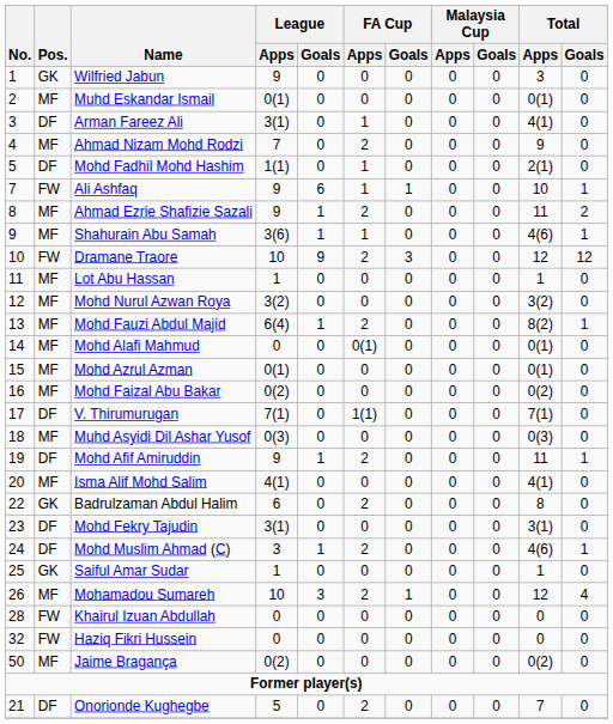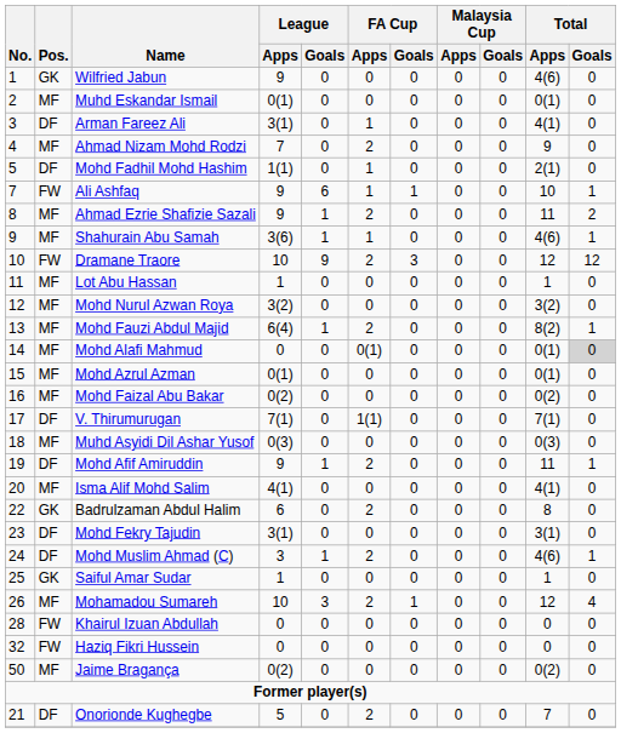 <table class="wikitable" style="text-align:center">
 <tr>
 <th rowspan="2" valign="bottom">No.</th>
 <th rowspan="2" valign="bottom">Pos.</th>
 <th rowspan="2" valign="bottom">Name</th>
 <th colspan="2" width="85">League</th>
 <th colspan="2" width="85">FA Cup</th>
 <th colspan="2" width="85">Malaysia Cup</th>
 <th colspan="2" width="85">Total</th>
 </tr>
 <tr>
 <th>Apps</th>
 <th>Goals</th>
 <th>Apps</th>
 <th>Goals</th>
 <th>Apps</th>
 <th>Goals</th>
 <th>Apps</th>
 <th>Goals</th>
 </tr>
 <tr>
 <td align=left>1</td>
 <td align=left>GK</td>
 <td align=left> <a href='#'>Wilfried Jabun</a></td>
 <td>9</td>
 <td>0</td>
 <td>0</td>
 <td>0</td>
 <td>0</td>
 <td>0</td>
-<td>3</td>
+<td>4(6)</td>
 <td>0</td>
 </tr>
 <tr>
 <td align=left>2</td>
 <td align=left>MF</td>
 <td align=left> <a href='#'>Muhd Eskandar Ismail</a></td>
 <td>0(1)</td>
 <td>0</td>
 <td>0</td>
 <td>0</td>
 <td>0</td>
 <td>0</td>
 <td>0(1)</td>
 <td>0</td>
 </tr>
 <tr>
 <td align=left>3</td>
 <td align=left>DF</td>
 <td align=left> <a href='#'>Arman Fareez Ali</a></td>
 <td>3(1)</td>
 <td>0</td>
 <td>1</td>
 <td>0</td>
 <td>0</td>
 <td>0</td>
 <td>4(1)</td>
 <td>0</td>
 </tr>
 <tr>
 <td align=left>4</td>
 <td align=left>MF</td>
 <td align=left> <a href='#'>Ahmad Nizam Mohd Rodzi</a></td>
 <td>7</td>
 <td>0</td>
 <td>2</td>
 <td>0</td>
 <td>0</td>
 <td>0</td>
 <td>9</td>
 <td>0</td>
 </tr>
 <tr>
 <td align=left>5</td>
 <td align=left>DF</td>
 <td align=left> <a href='#'>Mohd Fadhil Mohd Hashim</a></td>
 <td>1(1)</td>
 <td>0</td>
 <td>1</td>
 <td>0</td>
 <td>0</td>
 <td>0</td>
 <td>2(1)</td>
 <td>0</td>
 </tr>
 <tr>
 <td align=left>7</td>
 <td align=left>FW</td>
 <td align=left> <a href='#'>Ali Ashfaq</a></td>
 <td>9</td>
 <td>6</td>
 <td>1</td>
 <td>1</td>
 <td>0</td>
 <td>0</td>
 <td>10</td>
 <td>1</td>
 </tr>
 <tr>
 <td align=left>8</td>
 <td align=left>MF</td>
 <td align=left> <a href='#'>Ahmad Ezrie Shafizie Sazali</a></td>
 <td>9</td>
 <td>1</td>
 <td>2</td>
 <td>0</td>
 <td>0</td>
 <td>0</td>
 <td>11</td>
 <td>2</td>
 </tr>
 <tr>
 <td align=left>9</td>
 <td align=left>MF</td>
 <td align=left> <a href='#'>Shahurain Abu Samah</a></td>
 <td>3(6)</td>
 <td>1</td>
 <td>1</td>
 <td>0</td>
 <td>0</td>
 <td>0</td>
 <td>4(6)</td>
 <td>1</td>
 </tr>
 <tr>
 <td align=left>10</td>
 <td align=left>FW</td>
 <td align=left> <a href='#'>Dramane Traore</a></td>
 <td>10</td>
 <td>9</td>
 <td>2</td>
 <td>3</td>
 <td>0</td>
 <td>0</td>
 <td>12</td>
 <td>12</td>
 </tr>
 <tr>
 <td align=left>11</td>
 <td align=left>MF</td>
 <td align=left> <a href='#'>Lot Abu Hassan</a></td>
 <td>1</td>
 <td>0</td>
 <td>0</td>
 <td>0</td>
 <td>0</td>
 <td>0</td>
 <td>1</td>
 <td>0</td>
 </tr>
 <tr>
 <td align=left>12</td>
 <td align=left>MF</td>
 <td align=left> <a href='#'>Mohd Nurul Azwan Roya</a></td>
 <td>3(2)</td>
 <td>0</td>
 <td>0</td>
 <td>0</td>
 <td>0</td>
 <td>0</td>
 <td>3(2)</td>
 <td>0</td>
 </tr>
 <tr>
 <td align=left>13</td>
 <td align=left>MF</td>
 <td align=left> <a href='#'>Mohd Fauzi Abdul Majid</a></td>
 <td>6(4)</td>
 <td>1</td>
 <td>2</td>
 <td>0</td>
 <td>0</td>
 <td>0</td>
 <td>8(2)</td>
 <td>1</td>
 </tr>
 <tr>
 <td align=left>14</td>
 <td align=left>MF</td>
 <td align=left> <a href='#'>Mohd Alafi Mahmud</a></td>
 <td>0</td>
 <td>0</td>
 <td>0(1)</td>
 <td>0</td>
 <td>0</td>
 <td>0</td>
 <td>0(1)</td>
-<td>0</td>
+<td style="background: lightgrey;">0</td>
 </tr>
 <tr>
 <td align=left>15</td>
 <td align=left>MF</td>
 <td align=left> <a href='#'>Mohd Azrul Azman</a></td>
 <td>0(1)</td>
 <td>0</td>
 <td>0</td>
 <td>0</td>
 <td>0</td>
 <td>0</td>
 <td>0(1)</td>
 <td>0</td>
 </tr>
 <tr>
 <td align=left>16</td>
 <td align=left>MF</td>
 <td align=left> <a href='#'>Mohd Faizal Abu Bakar</a></td>
 <td>0(2)</td>
 <td>0</td>
 <td>0</td>
 <td>0</td>
 <td>0</td>
 <td>0</td>
 <td>0(2)</td>
 <td>0</td>
 </tr>
 <tr>
 <td align=left>17</td>
 <td align=left>DF</td>
 <td align=left> <a href='#'>V. Thirumurugan</a></td>
 <td>7(1)</td>
 <td>0</td>
 <td>1(1)</td>
 <td>0</td>
 <td>0</td>
 <td>0</td>
 <td>7(1)</td>
 <td>0</td>
 </tr>
 <tr>
 <td align=left>18</td>
 <td align=left>MF</td>
 <td align=left> <a href='#'>Muhd Asyidi Dil Ashar Yusof</a></td>
 <td>0(3)</td>
 <td>0</td>
 <td>0</td>
 <td>0</td>
 <td>0</td>
 <td>0</td>
 <td>0(3)</td>
 <td>0</td>
 </tr>
 <tr>
 <td align=left>19</td>
 <td align=left>DF</td>
 <td align=left> <a href='#'>Mohd Afif Amiruddin</a></td>
 <td>9</td>
 <td>1</td>
 <td>2</td>
 <td>0</td>
 <td>0</td>
 <td>0</td>
 <td>11</td>
 <td>1</td>
 </tr>
 <tr>
 <td align=left>20</td>
 <td align=left>MF</td>
 <td align=left> <a href='#'>Isma Alif Mohd Salim</a></td>
 <td>4(1)</td>
 <td>0</td>
 <td>0</td>
 <td>0</td>
 <td>0</td>
 <td>0</td>
 <td>4(1)</td>
 <td>0</td>
 </tr>
 <tr>
 <td align=left>22</td>
 <td align=left>GK</td>
 <td align=left> Badrulzaman Abdul Halim</td>
 <td>6</td>
 <td>0</td>
 <td>2</td>
 <td>0</td>
 <td>0</td>
 <td>0</td>
 <td>8</td>
 <td>0</td>
 </tr>
 <tr>
 <td align=left>23</td>
 <td align=left>DF</td>
 <td align=left> <a href='#'>Mohd Fekry Tajudin</a></td>
 <td>3(1)</td>
 <td>0</td>
 <td>0</td>
 <td>0</td>
 <td>0</td>
 <td>0</td>
 <td>3(1)</td>
 <td>0</td>
 </tr>
 <tr>
 <td align=left>24</td>
 <td align=left>DF</td>
 <td align=left> <a href='#'>Mohd Muslim Ahmad</a> (<a href='#'>C</a>)</td>
 <td>3</td>
 <td>1</td>
 <td>2</td>
 <td>0</td>
 <td>0</td>
 <td>0</td>
 <td>4(6)</td>
 <td>1</td>
 </tr>
 <tr>
 <td align=left>25</td>
 <td align=left>GK</td>
 <td align=left> <a href='#'>Saiful Amar Sudar</a></td>
 <td>1</td>
 <td>0</td>
 <td>0</td>
 <td>0</td>
 <td>0</td>
 <td>0</td>
 <td>1</td>
 <td>0</td>
 </tr>
 <tr>
 <td align=left>26</td>
 <td align=left>MF</td>
 <td align=left> <a href='#'>Mohamadou Sumareh</a></td>
 <td>10</td>
 <td>3</td>
 <td>2</td>
 <td>1</td>
 <td>0</td>
 <td>0</td>
 <td>12</td>
 <td>4</td>
 </tr>
 <tr>
 <td align=left>28</td>
 <td align=left>FW</td>
 <td align=left> <a href='#'>Khairul Izuan Abdullah</a></td>
 <td>0</td>
 <td>0</td>
 <td>0</td>
 <td>0</td>
 <td>0</td>
 <td>0</td>
 <td>0</td>
 <td>0</td>
 </tr>
 <tr>
 <td align=left>32</td>
 <td align=left>FW</td>
 <td align=left> <a href='#'>Haziq Fikri Hussein</a></td>
 <td>0</td>
 <td>0</td>
 <td>0</td>
 <td>0</td>
 <td>0</td>
 <td>0</td>
 <td>0</td>
 <td>0</td>
 </tr>
 <tr>
 <td align=left>50</td>
 <td align=left>MF</td>
 <td align=left> <a href='#'>Jaime Bragança</a></td>
 <td>0(2)</td>
 <td>0</td>
 <td>0</td>
 <td>0</td>
 <td>0</td>
 <td>0</td>
 <td>0(2)</td>
 <td>0</td>
 </tr>
 <tr>
 <td colspan="11" width="85"><strong>Former player(s)</strong></td>
 </tr>
 <tr>
 <td align=left>21</td>
 <td align=left>DF</td>
 <td align=left> <a href='#'>Onorionde Kughegbe</a></td>
 <td>5</td>
 <td>0</td>
 <td>2</td>
 <td>0</td>
 <td>0</td>
 <td>0</td>
 <td>7</td>
 <td>0</td>
 </tr>
 <tr>
 </tr>
 </table>
